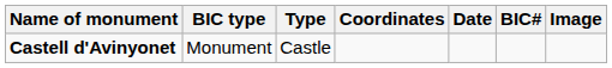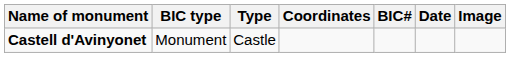 <table class="wikitable">
 <tr>
 <th>Name of monument</th>
 <th>BIC type</th>
 <th>Type</th>
 <th>Coordinates</th>
+<th>BIC#</th>
 <th>Date</th>
-<th>BIC#</th>
 <th>Image</th>
 </tr>
 <tr>
 <td><strong>Castell d'Avinyonet</strong></td>
 <td>Monument</td>
 <td>Castle</td>
 <td></td>
 <td></td>
 <td></td>
 <td></td>
 </tr>
 </table>
